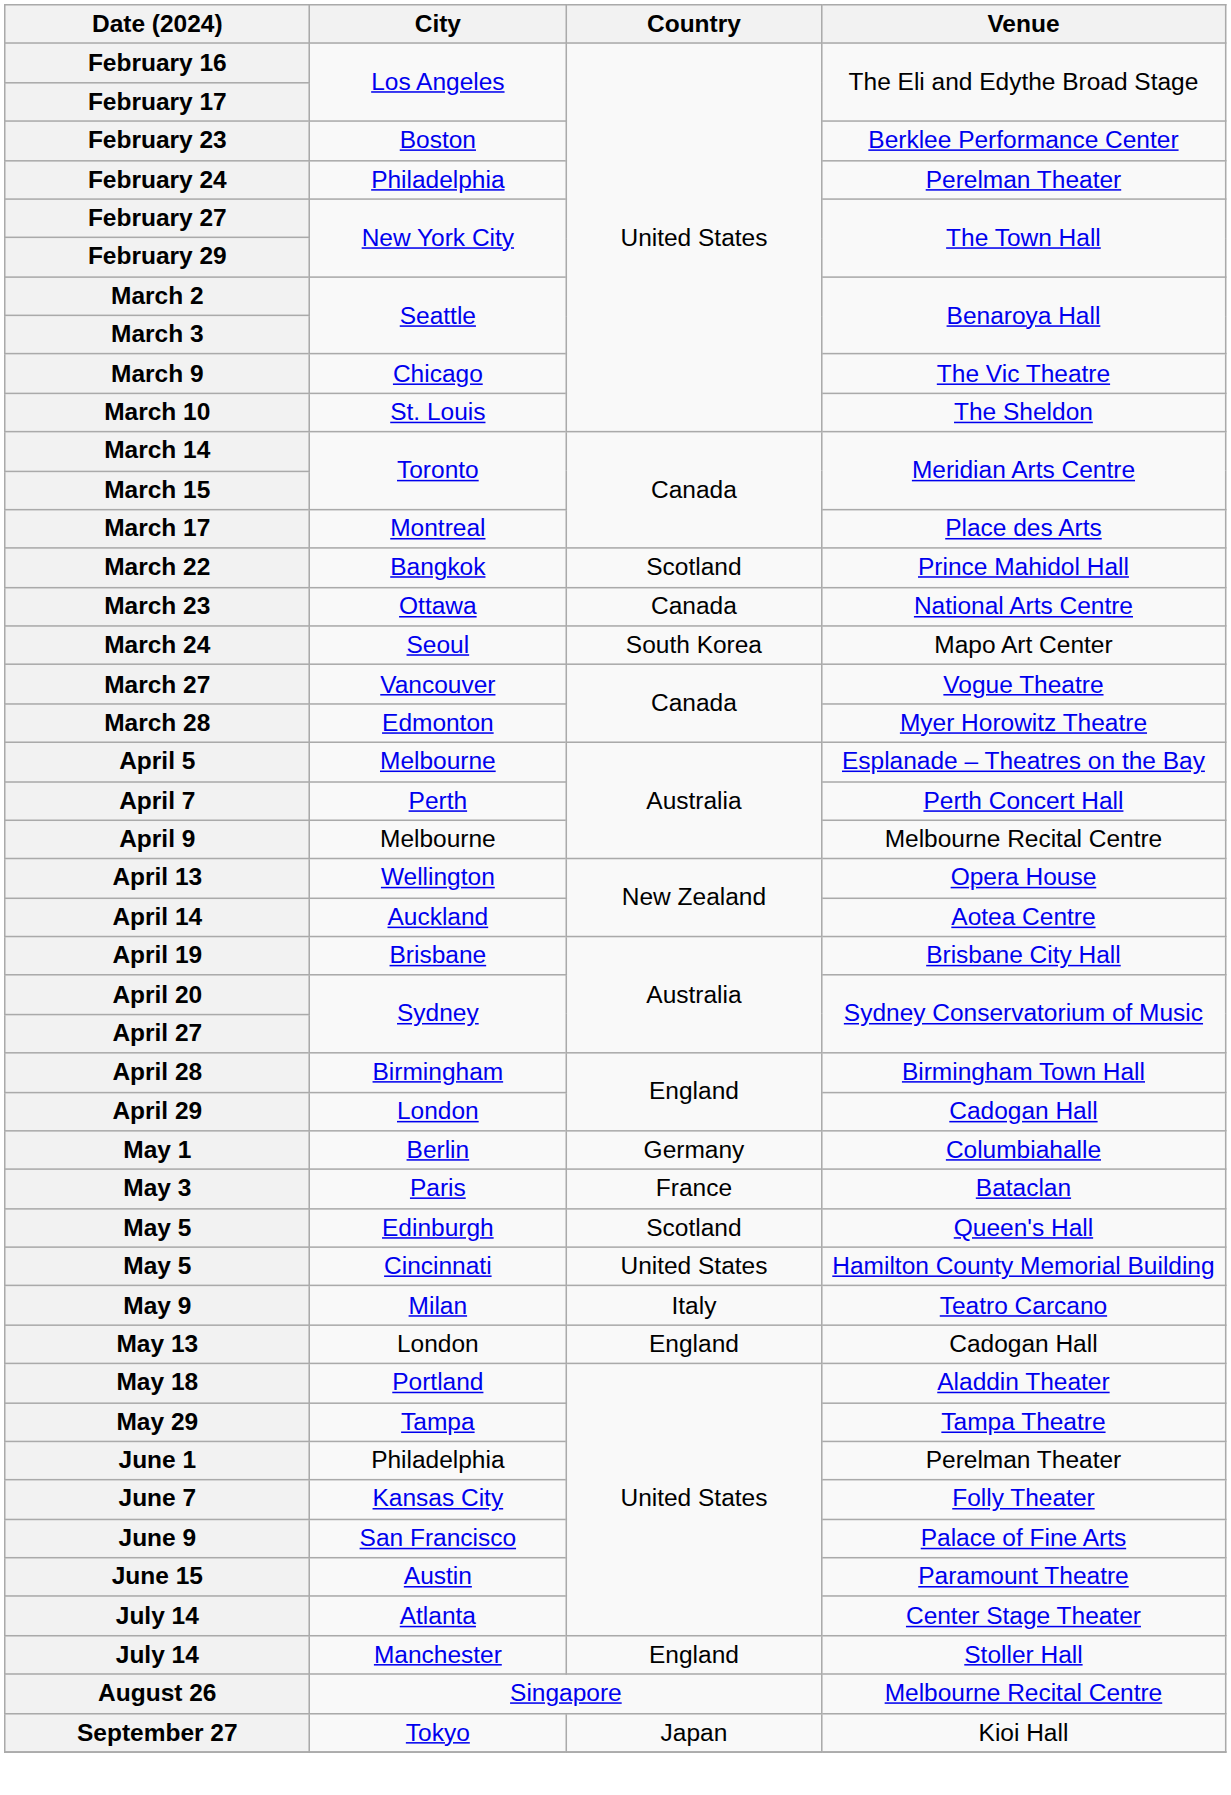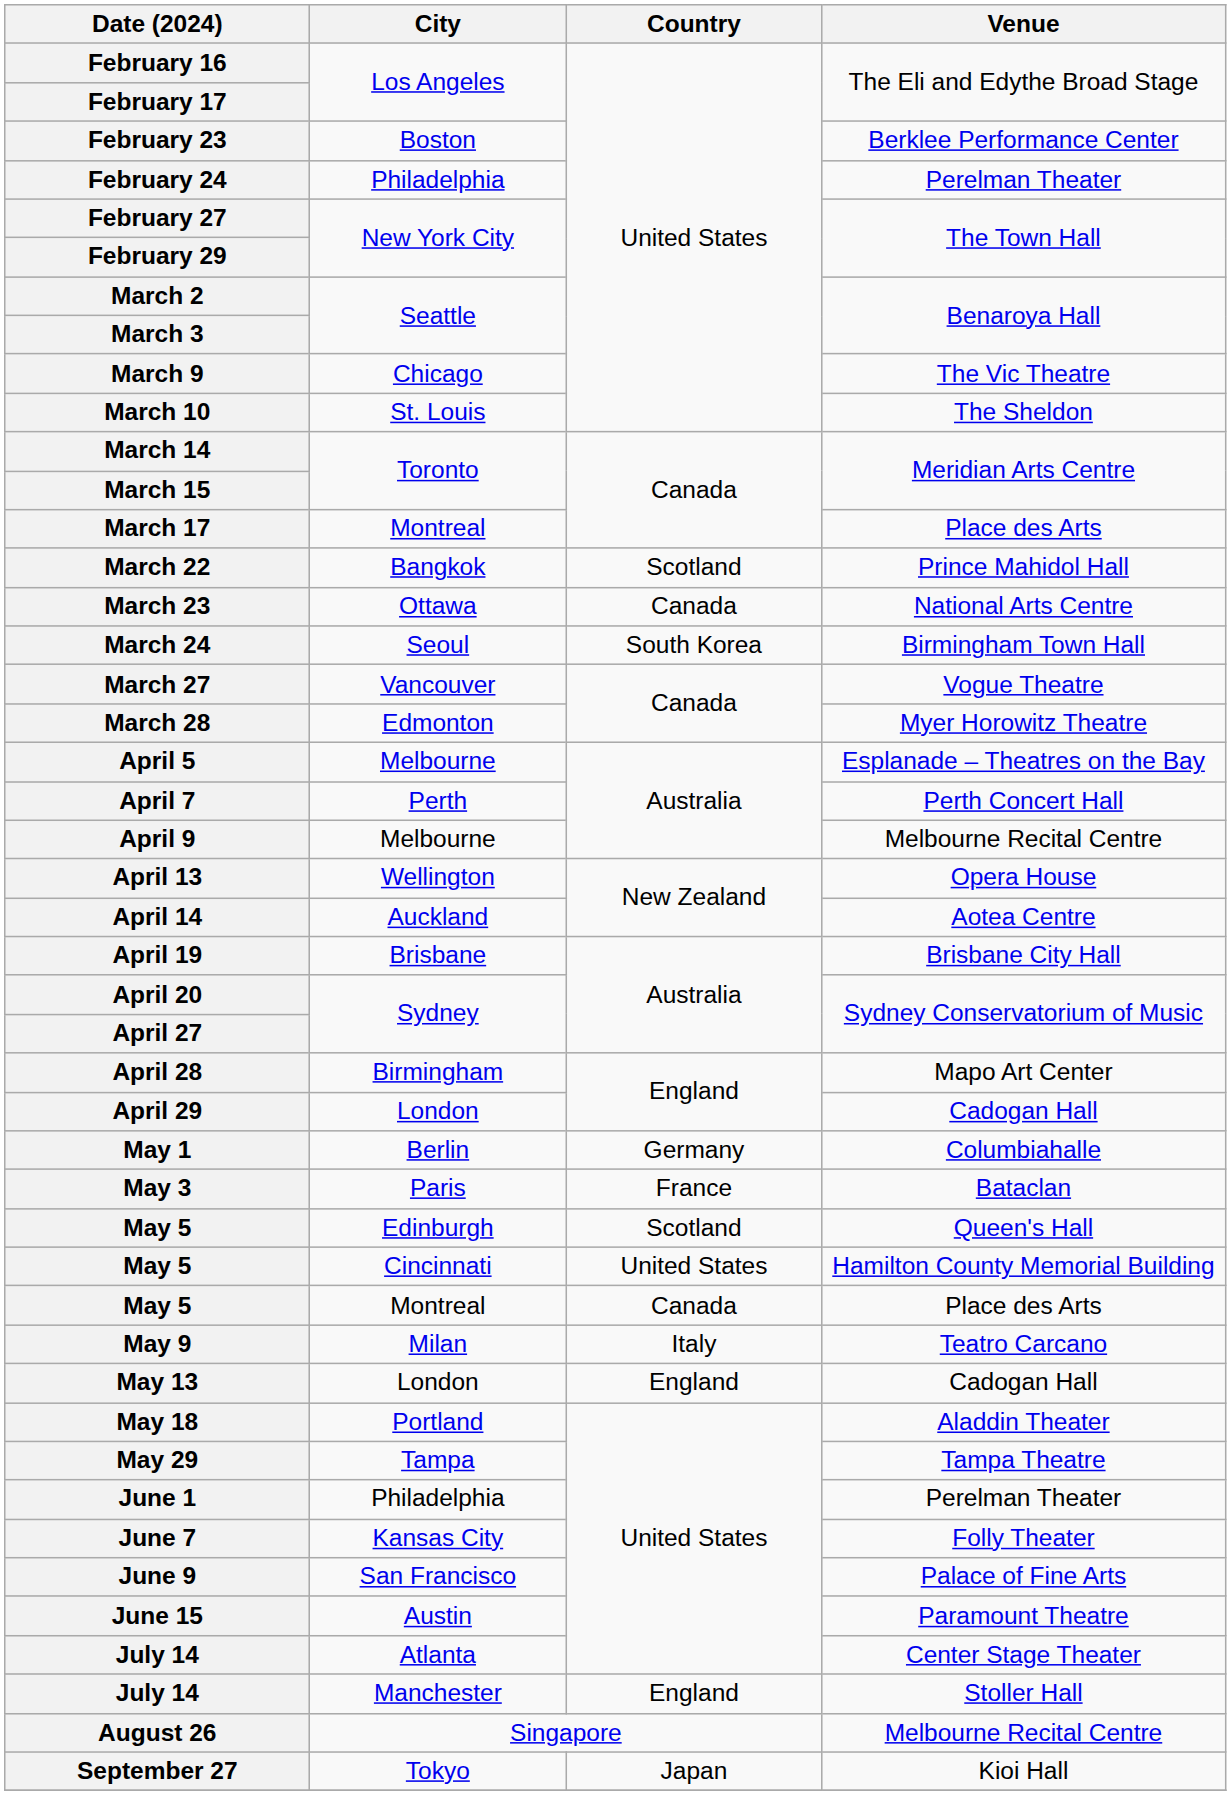 <table class="wikitable plainrowheaders" style="text-align:center;">
 <tr>
 <th scope="col" style="width:12em;">Date (2024)</th>
 <th scope="col" style="width:10em;">City</th>
 <th scope="col" style="width:10em;">Country</th>
 <th scope="col" style="width:16em;">Venue</th>
 </tr>
 <tr>
 <th scope="row" style="text-align:center;">February 16</th>
 <td rowspan="2"><a href='#'>Los Angeles</a></td>
 <td rowspan="10">United States</td>
 <td rowspan="2">The Eli and Edythe Broad Stage</td>
 </tr>
 <tr>
 <th scope="row" style="text-align:center;">February 17</th>
 </tr>
 <tr>
 <th scope="row" style="text-align:center;">February 23</th>
 <td><a href='#'>Boston</a></td>
 <td><a href='#'>Berklee Performance Center</a></td>
 </tr>
 <tr>
 <th scope="row" style="text-align:center;">February 24</th>
 <td><a href='#'>Philadelphia</a></td>
 <td><a href='#'>Perelman Theater</a></td>
 </tr>
 <tr>
 <th scope="row" style="text-align:center;">February 27</th>
 <td rowspan="2"><a href='#'>New York City</a></td>
 <td rowspan="2"><a href='#'>The Town Hall</a></td>
 </tr>
 <tr>
 <th scope="row" style="text-align:center;">February 29</th>
 </tr>
 <tr>
 <th scope="row" style="text-align:center;">March 2</th>
 <td rowspan="2"><a href='#'>Seattle</a></td>
 <td rowspan="2"><a href='#'>Benaroya Hall</a></td>
 </tr>
 <tr>
 <th scope="row" style="text-align:center;">March 3</th>
 </tr>
 <tr>
 <th scope="row" style="text-align:center;">March 9</th>
 <td><a href='#'>Chicago</a></td>
 <td><a href='#'>The Vic Theatre</a></td>
 </tr>
 <tr>
 <th scope="row" style="text-align:center;">March 10</th>
 <td><a href='#'>St. Louis</a></td>
 <td><a href='#'>The Sheldon</a></td>
 </tr>
 <tr>
 <th scope="row" style="text-align:center;">March 14</th>
 <td rowspan="2"><a href='#'>Toronto</a></td>
 <td rowspan="3">Canada</td>
 <td rowspan="2"><a href='#'>Meridian Arts Centre</a></td>
 </tr>
 <tr>
 <th scope="row" style="text-align:center;">March 15</th>
 </tr>
 <tr>
 <th scope="row" style="text-align:center;">March 17</th>
 <td><a href='#'>Montreal</a></td>
 <td><a href='#'>Place des Arts</a></td>
 </tr>
 <tr>
 <th scope="row" style="text-align:center;">March 22</th>
 <td><a href='#'>Bangkok</a></td>
 <td>Scotland</td>
 <td><a href='#'>Prince Mahidol Hall</a></td>
 </tr>
 <tr>
 <th scope="row" style="text-align:center;">March 23</th>
 <td><a href='#'>Ottawa</a></td>
 <td>Canada</td>
 <td><a href='#'>National Arts Centre</a></td>
 </tr>
 <tr>
 <th scope="row" style="text-align:center;">March 24</th>
 <td><a href='#'>Seoul</a></td>
 <td>South Korea</td>
-<td>Mapo Art Center</td>
+<td><a href='#'>Birmingham Town Hall</a></td>
 </tr>
 <tr>
 <th scope="row" style="text-align:center;">March 27</th>
 <td><a href='#'>Vancouver</a></td>
 <td rowspan="2">Canada</td>
 <td><a href='#'>Vogue Theatre</a></td>
 </tr>
 <tr>
 <th scope="row" style="text-align:center;">March 28</th>
 <td><a href='#'>Edmonton</a></td>
 <td><a href='#'>Myer Horowitz Theatre</a></td>
 </tr>
 <tr>
 <th scope="row" style="text-align:center;">April 5</th>
 <td><a href='#'>Melbourne</a></td>
 <td rowspan="3">Australia</td>
 <td><a href='#'>Esplanade – Theatres on the Bay</a></td>
 </tr>
 <tr>
 <th scope="row" style="text-align:center;">April 7</th>
 <td><a href='#'>Perth</a></td>
 <td><a href='#'>Perth Concert Hall</a></td>
 </tr>
 <tr>
 <th scope="row" style="text-align:center;">April 9</th>
 <td>Melbourne</td>
 <td>Melbourne Recital Centre</td>
 </tr>
 <tr>
 <th scope="row" style="text-align:center;">April 13</th>
 <td><a href='#'>Wellington</a></td>
 <td rowspan="2">New Zealand</td>
 <td><a href='#'>Opera House</a></td>
 </tr>
 <tr>
 <th scope="row" style="text-align:center;">April 14</th>
 <td><a href='#'>Auckland</a></td>
 <td><a href='#'>Aotea Centre</a></td>
 </tr>
 <tr>
 <th scope="row" style="text-align:center;">April 19</th>
 <td><a href='#'>Brisbane</a></td>
 <td rowspan="3">Australia</td>
 <td><a href='#'>Brisbane City Hall</a></td>
 </tr>
 <tr>
 <th scope="row" style="text-align:center;">April 20</th>
 <td rowspan="2"><a href='#'>Sydney</a></td>
 <td rowspan="2"><a href='#'>Sydney Conservatorium of Music</a></td>
 </tr>
 <tr>
 <th scope="row" style="text-align:center;">April 27</th>
 </tr>
 <tr>
 <th scope="row" style="text-align:center;">April 28</th>
 <td><a href='#'>Birmingham</a></td>
 <td rowspan="2">England</td>
-<td><a href='#'>Birmingham Town Hall</a></td>
+<td>Mapo Art Center</td>
 </tr>
 <tr>
 <th scope="row" style="text-align:center;">April 29</th>
 <td><a href='#'>London</a></td>
 <td><a href='#'>Cadogan Hall</a></td>
 </tr>
 <tr>
 <th scope="row" style="text-align:center;">May 1</th>
 <td><a href='#'>Berlin</a></td>
 <td>Germany</td>
 <td><a href='#'>Columbiahalle</a></td>
 </tr>
 <tr>
 <th scope="row" style="text-align:center;">May 3</th>
 <td><a href='#'>Paris</a></td>
 <td>France</td>
 <td><a href='#'>Bataclan</a></td>
 </tr>
 <tr>
 <th scope="row" style="text-align:center;">May 5</th>
 <td><a href='#'>Edinburgh</a></td>
 <td>Scotland</td>
 <td><a href='#'>Queen's Hall</a></td>
 </tr>
 <tr>
 <th scope="row" style="text-align:center;">May 5</th>
 <td><a href='#'>Cincinnati</a></td>
 <td>United States</td>
 <td><a href='#'>Hamilton County Memorial Building</a></td>
+</tr>
+<tr>
+<th scope="row" style="text-align:center;">May 5</th>
+<td>Montreal</td>
+<td>Canada</td>
+<td>Place des Arts</td>
 </tr>
 <tr>
 <th scope="row" style="text-align:center;">May 9</th>
 <td><a href='#'>Milan</a></td>
 <td>Italy</td>
 <td><a href='#'>Teatro Carcano</a></td>
 </tr>
 <tr>
 <th scope="row" style="text-align:center;">May 13</th>
 <td>London</td>
 <td>England</td>
 <td>Cadogan Hall</td>
 </tr>
 <tr>
 <th scope="row" style="text-align:center;">May 18</th>
 <td><a href='#'>Portland</a></td>
 <td rowspan="7">United States</td>
 <td><a href='#'>Aladdin Theater</a></td>
 </tr>
 <tr>
 <th scope="row" style="text-align:center;">May 29</th>
 <td><a href='#'>Tampa</a></td>
 <td><a href='#'>Tampa Theatre</a></td>
 </tr>
 <tr>
 <th scope="row" style="text-align:center;">June 1</th>
 <td>Philadelphia</td>
 <td>Perelman Theater</td>
 </tr>
 <tr>
 <th scope="row" style="text-align:center;">June 7</th>
 <td><a href='#'>Kansas City</a></td>
 <td><a href='#'>Folly Theater</a></td>
 </tr>
 <tr>
 <th scope="row" style="text-align:center;">June 9</th>
 <td><a href='#'>San Francisco</a></td>
 <td><a href='#'>Palace of Fine Arts</a></td>
 </tr>
 <tr>
 <th scope="row" style="text-align:center;">June 15</th>
 <td><a href='#'>Austin</a></td>
 <td><a href='#'>Paramount Theatre</a></td>
 </tr>
 <tr>
 <th scope="row" style="text-align:center;">July 14</th>
 <td><a href='#'>Atlanta</a></td>
 <td><a href='#'>Center Stage Theater</a></td>
 </tr>
 <tr>
 <th scope="row" style="text-align:center;">July 14</th>
 <td><a href='#'>Manchester</a></td>
 <td>England</td>
 <td><a href='#'>Stoller Hall</a></td>
 </tr>
 <tr>
 <th scope="row" style="text-align:center;">August 26</th>
 <td colspan="2"><a href='#'>Singapore</a></td>
 <td><a href='#'>Melbourne Recital Centre</a></td>
 </tr>
 <tr>
 <th scope="row" style="text-align:center;">September 27</th>
 <td><a href='#'>Tokyo</a></td>
 <td>Japan</td>
 <td>Kioi Hall</td>
 </tr>
 <tr>
 </tr>
 </table>
